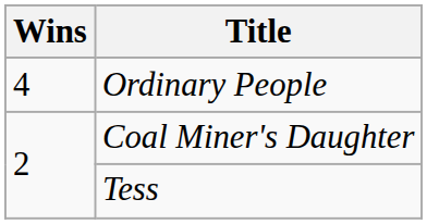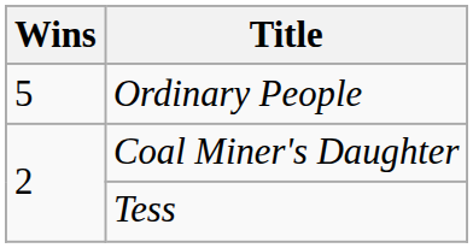 <table class="wikitable">
 <tr>
 <th>Wins</th>
 <th>Title</th>
 </tr>
 <tr>
-<td>4</td>
+<td>5</td>
 <td><em>Ordinary People</em></td>
 </tr>
 <tr>
 <td rowspan="2">2</td>
 <td><em>Coal Miner's Daughter</em></td>
 </tr>
 <tr>
 <td><em>Tess</em></td>
 </tr>
 </table>
